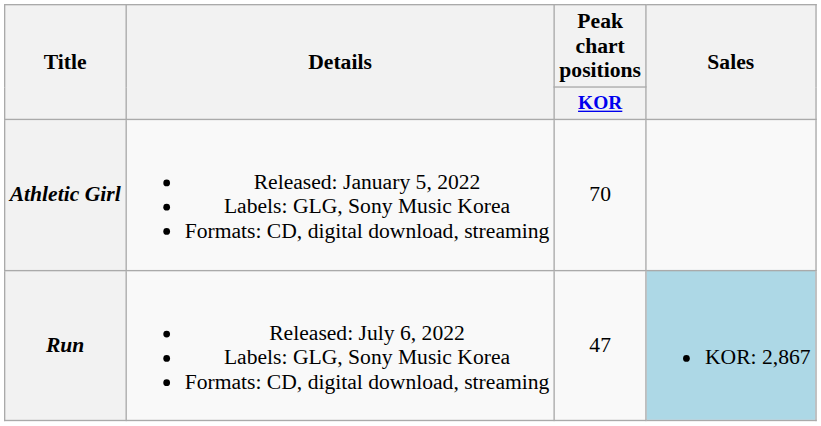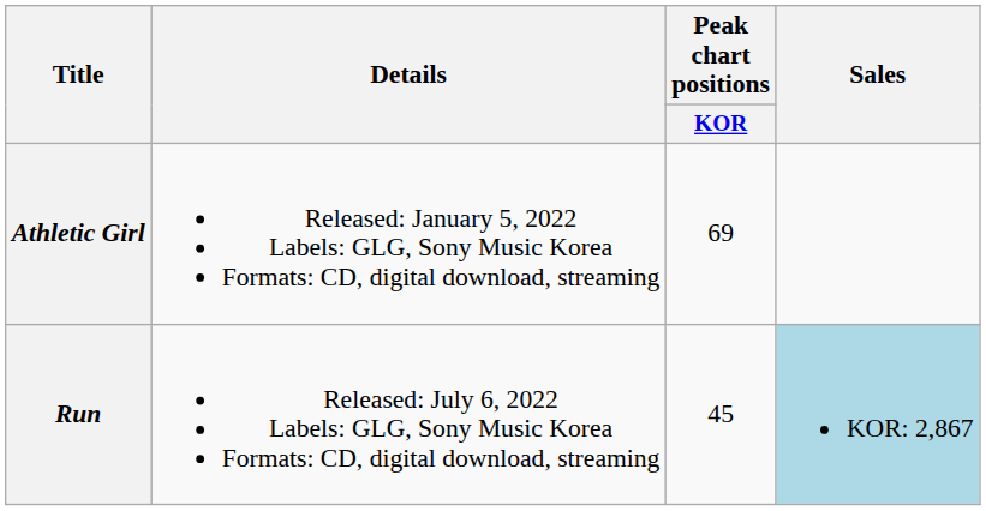 <table class="wikitable plainrowheaders" style="text-align:center">
 <tr>
 <th scope="col" rowspan="2">Title</th>
 <th scope="col" rowspan="2">Details</th>
 <th scope="col">Peak chart positions</th>
 <th scope="col" rowspan="2">Sales</th>
 </tr>
 <tr>
 <th scope="col" style="font-size:90%; width:2.5em"><a href='#'>KOR</a><br></th>
 </tr>
 <tr>
 <th scope="row"><em>Athletic Girl</em></th>
 <td><br><ul><li>Released: January 5, 2022</li><li>Labels: GLG, Sony Music Korea</li><li>Formats: CD, digital download, streaming</li></ul></td>
-<td>70</td>
+<td>69</td>
 <td></td>
 </tr>
 <tr>
 <th scope="row"><em>Run</em></th>
 <td><br><ul><li>Released: July 6, 2022</li><li>Labels: GLG, Sony Music Korea</li><li>Formats: CD, digital download, streaming</li></ul></td>
-<td>47</td>
+<td>45</td>
 <td style="background: lightblue;"><br><ul><li>KOR: 2,867</li></ul></td>
 </tr>
 </table>
